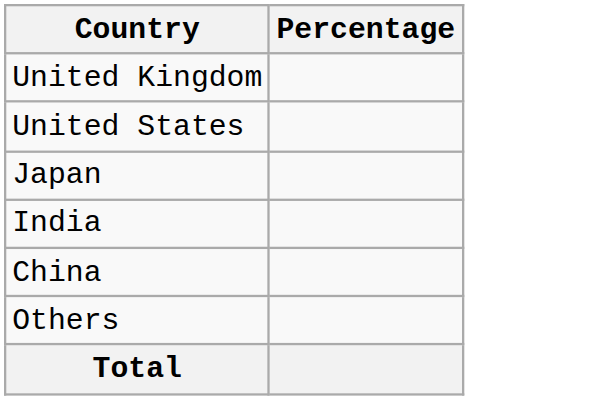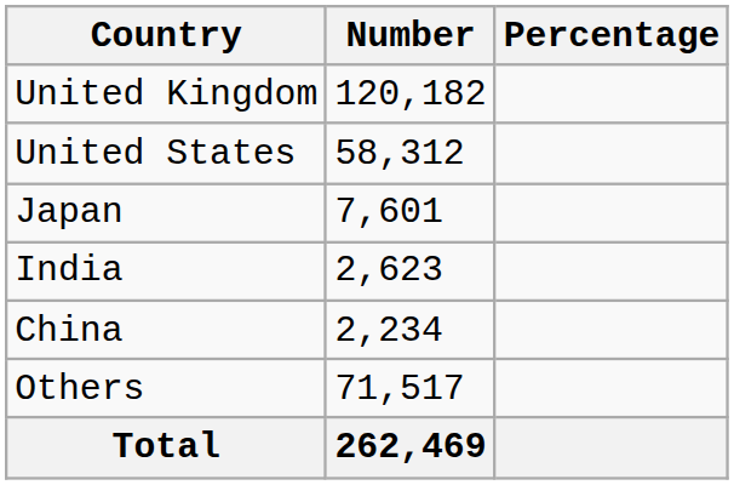 <table class="wikitable sortable">
 <tr>
 <th>Country</th>
+<th>Number</th>
 <th>Percentage</th>
 </tr>
 <tr>
 <td>United Kingdom</td>
+<td>120,182</td>
 <td></td>
 </tr>
 <tr>
 <td>United States</td>
+<td>58,312</td>
 <td></td>
 </tr>
 <tr>
 <td>Japan</td>
+<td>7,601</td>
 <td></td>
 </tr>
 <tr>
 <td>India</td>
+<td>2,623</td>
 <td></td>
 </tr>
 <tr>
 <td>China</td>
+<td>2,234</td>
 <td></td>
 </tr>
 <tr>
 <td>Others</td>
+<td>71,517</td>
 <td></td>
 </tr>
 <tr>
 <th>Total</th>
+<th>262,469</th>
 <th></th>
 </tr>
 </table>
